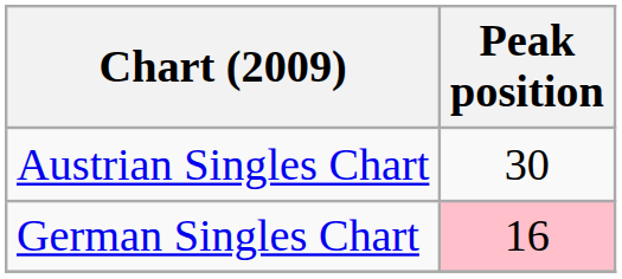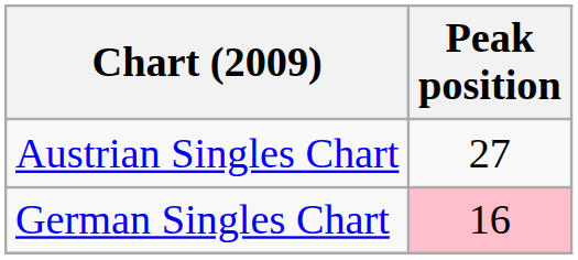 <table class="wikitable sortable">
 <tr>
 <th>Chart (2009)</th>
 <th>Peak<br>position</th>
 </tr>
 <tr>
 <td align="left"><a href='#'>Austrian Singles Chart</a></td>
-<td align="center">30</td>
+<td align="center">27</td>
 </tr>
 <tr>
 <td align="left"><a href='#'>German Singles Chart</a></td>
 <td align="center" style="background: pink;">16</td>
 </tr>
 <tr>
 </tr>
 </table>
